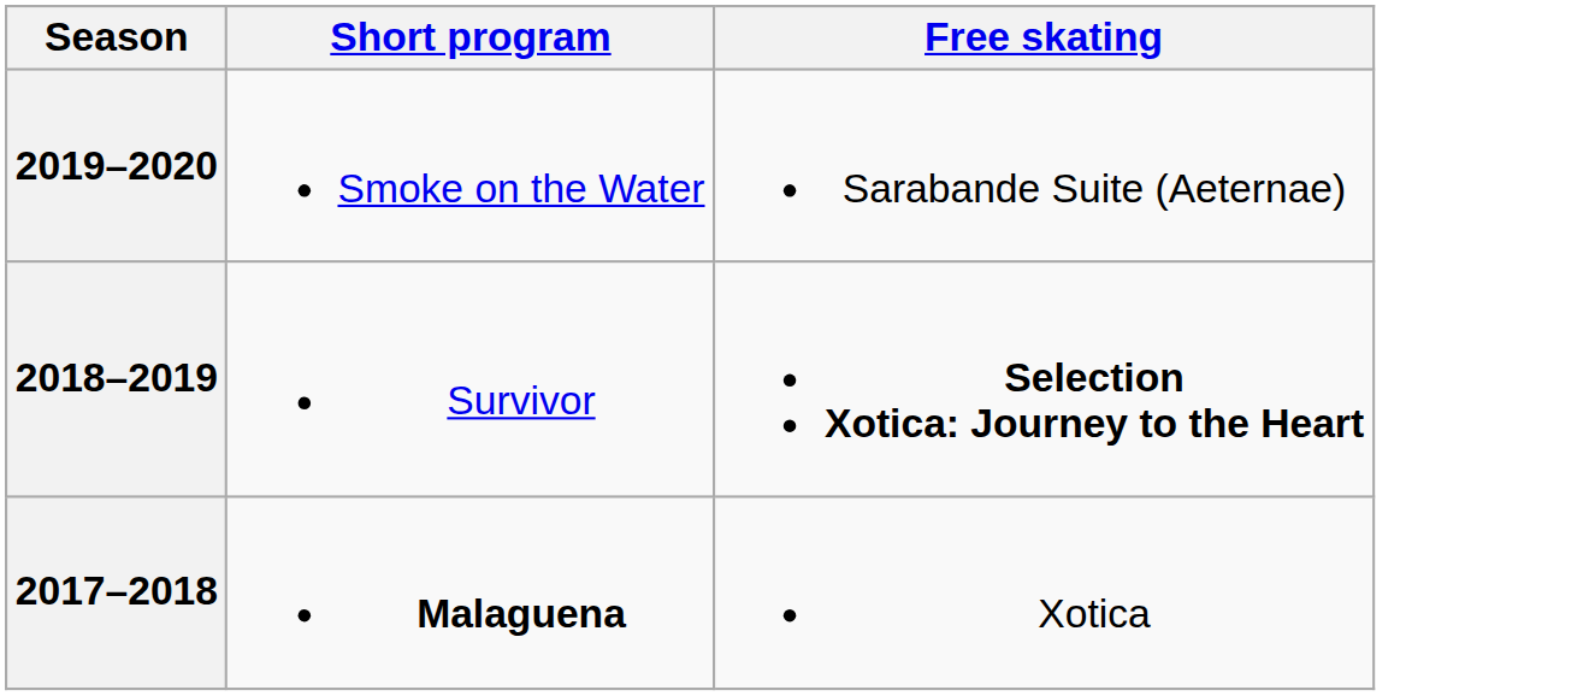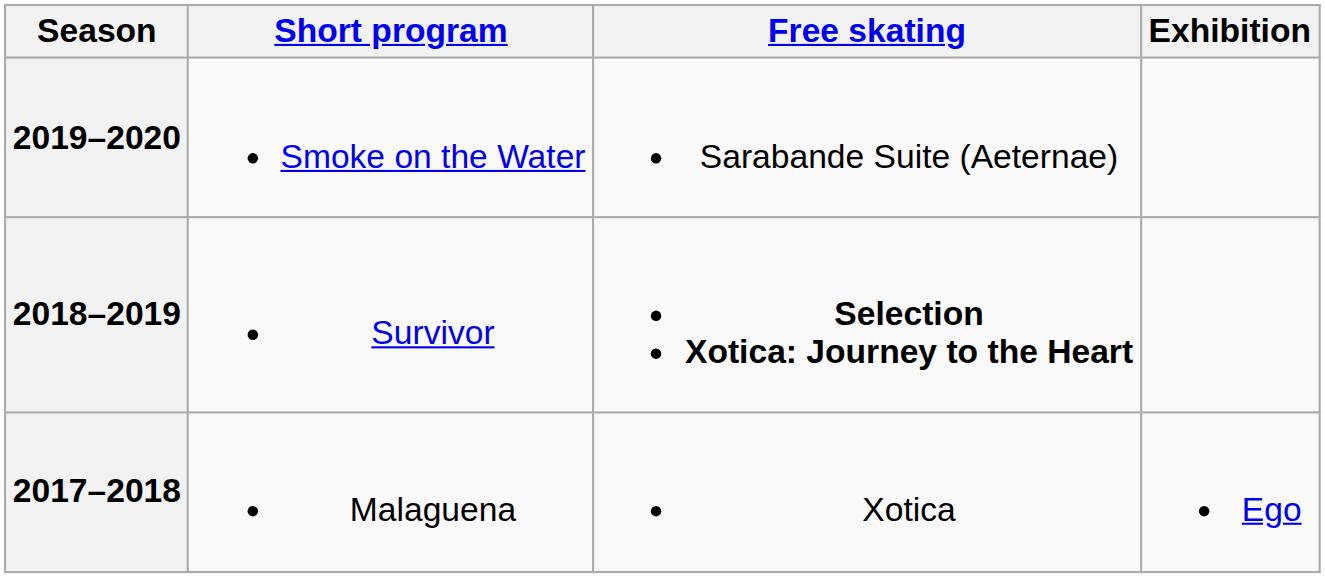 <table class=wikitable style=text-align:center>
 <tr>
 <th>Season</th>
 <th><a href='#'>Short program</a></th>
 <th><a href='#'>Free skating</a></th>
+<th>Exhibition</th>
 </tr>
 <tr>
 <th>2019–2020 <br> </th>
 <td><br><ul><li><a href='#'>Smoke on the Water</a> <br></li></ul></td>
 <td><br><ul><li>Sarabande Suite (Aeternae) <br></li></ul></td>
+<td></td>
 </tr>
 <tr>
 <th>2018–2019 <br> </th>
 <td><br><ul><li><a href='#'>Survivor</a> <br></li></ul></td>
 <td><strong><br><ul><li>Selection <br></li><li>Xotica: Journey to the Heart <br></li></ul></strong></td>
+<td></td>
 </tr>
 <tr>
 <th>2017–2018 <br> </th>
-<td><strong><br><ul><li>Malaguena <br></li></ul></strong></td>
+<td><br><ul><li>Malaguena <br></li></ul></td>
 <td><br><ul><li>Xotica <br></li></ul></td>
+<td><br><ul><li><a href='#'>Ego</a> <br></li></ul></td>
 </tr>
 </table>
